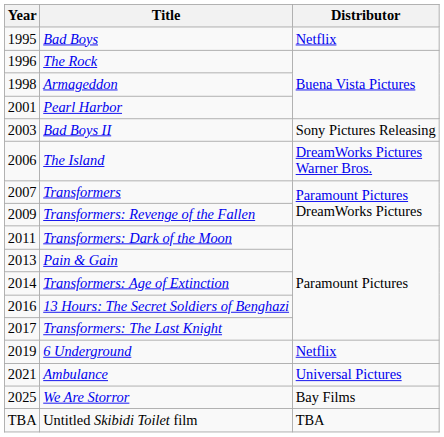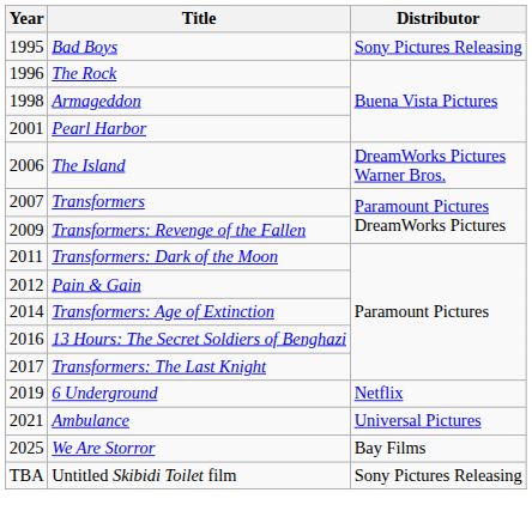 <table class="wikitable">
 <tr>
 <th>Year</th>
 <th>Title</th>
 <th>Distributor</th>
 </tr>
 <tr>
 <td>1995</td>
 <td><em><a href='#'>Bad Boys</a></em></td>
-<td><a href='#'>Netflix</a></td>
+<td><a href='#'>Sony Pictures Releasing</a></td>
 </tr>
 <tr>
 <td>1996</td>
 <td><em><a href='#'>The Rock</a></em></td>
 <td rowspan=3><a href='#'>Buena Vista Pictures</a></td>
 </tr>
 <tr>
 <td>1998</td>
 <td><em><a href='#'>Armageddon</a></em></td>
 </tr>
 <tr>
 <td>2001</td>
 <td><em><a href='#'>Pearl Harbor</a></em></td>
-</tr>
-<tr>
-<td>2003</td>
-<td><em><a href='#'>Bad Boys II</a></em></td>
-<td>Sony Pictures Releasing</td>
 </tr>
 <tr>
 <td>2006</td>
 <td><em><a href='#'>The Island</a></em></td>
 <td><a href='#'>DreamWorks Pictures</a><br><a href='#'>Warner Bros.</a></td>
 </tr>
 <tr>
 <td>2007</td>
 <td><em><a href='#'>Transformers</a></em></td>
 <td rowspan=2><a href='#'>Paramount Pictures</a><br>DreamWorks Pictures</td>
 </tr>
 <tr>
 <td>2009</td>
 <td><em><a href='#'>Transformers: Revenge of the Fallen</a></em></td>
 </tr>
 <tr>
 <td>2011</td>
 <td><em><a href='#'>Transformers: Dark of the Moon</a></em></td>
 <td rowspan="5">Paramount Pictures</td>
 </tr>
 <tr>
-<td>2013</td>
+<td>2012</td>
 <td><em><a href='#'>Pain & Gain</a></em></td>
 </tr>
 <tr>
 <td>2014</td>
 <td><em><a href='#'>Transformers: Age of Extinction</a></em></td>
 </tr>
 <tr>
 <td>2016</td>
 <td><em><a href='#'>13 Hours: The Secret Soldiers of Benghazi</a></em></td>
 </tr>
 <tr>
 <td>2017</td>
 <td><em><a href='#'>Transformers: The Last Knight</a></em></td>
 </tr>
 <tr>
 <td>2019</td>
 <td><em><a href='#'>6 Underground</a></em></td>
 <td><a href='#'>Netflix</a></td>
 </tr>
 <tr>
 <td>2021</td>
 <td><em><a href='#'>Ambulance</a></em></td>
 <td><a href='#'>Universal Pictures</a></td>
 </tr>
 <tr>
 <td>2025</td>
 <td><em><a href='#'>We Are Storror</a></em></td>
 <td>Bay Films</td>
 </tr>
 <tr>
 <td>TBA</td>
 <td>Untitled <em>Skibidi Toilet</em> film</td>
-<td>TBA</td>
+<td>Sony Pictures Releasing</td>
 </tr>
 </table>
